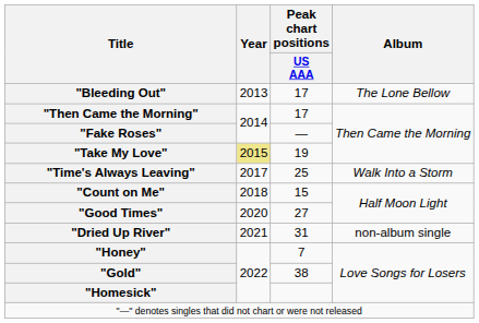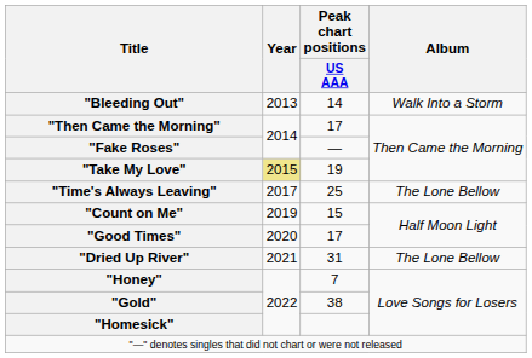 <table class="wikitable plainrowheaders" style="text-align:center;">
 <tr>
 <th scope="col" rowspan="2" style="width:18em;">Title</th>
 <th scope="col" rowspan="2">Year</th>
 <th scope="col" colspan="1">Peak chart positions</th>
 <th scope="col" rowspan="2">Album</th>
 </tr>
 <tr>
 <th scope="col" style="width:3em;font-size:90%;"><a href='#'>US<br>AAA</a><br></th>
 </tr>
 <tr>
 <th scope="row">"Bleeding Out"</th>
 <td rowspan="1">2013</td>
-<td>17</td>
-<td><em>The Lone Bellow</em></td>
+<td>14</td>
+<td><em>Walk Into a Storm</em></td>
 </tr>
 <tr>
 <th scope="row">"Then Came the Morning"</th>
 <td rowspan="2">2014</td>
 <td>17</td>
 <td rowspan="3"><em>Then Came the Morning</em></td>
 </tr>
 <tr>
 <th scope="row">"Fake Roses"</th>
 <td>—</td>
 </tr>
 <tr>
 <th scope="row">"Take My Love"</th>
 <td style="background: khaki;">2015</td>
 <td>19</td>
 </tr>
 <tr>
 <th scope="row">"Time's Always Leaving"</th>
 <td>2017</td>
 <td>25</td>
-<td><em>Walk Into a Storm</em></td>
+<td><em>The Lone Bellow</em></td>
 </tr>
 <tr>
 <th scope="row">"Count on Me"</th>
-<td>2018</td>
+<td>2019</td>
 <td>15</td>
 <td rowspan="2"><em>Half Moon Light</em></td>
 </tr>
 <tr>
 <th scope="row">"Good Times"</th>
 <td>2020</td>
-<td>27</td>
+<td>17</td>
 </tr>
 <tr>
 <th scope="row">"Dried Up River"</th>
 <td>2021</td>
 <td>31</td>
-<td>non-album single</td>
+<td><em>The Lone Bellow</em></td>
 </tr>
 <tr>
 <th scope="row">"Honey"</th>
 <td rowspan=3>2022</td>
 <td>7</td>
 <td rowspan=3><em>Love Songs for Losers</em></td>
 </tr>
 <tr>
 <th scope="row">"Gold"</th>
 <td>38</td>
 </tr>
 <tr>
 <th scope="row">"Homesick"</th>
 <td></td>
 </tr>
 <tr>
 <td colspan="4" style="font-size:9pt">"—" denotes singles that did not chart or were not released</td>
 </tr>
 </table>
